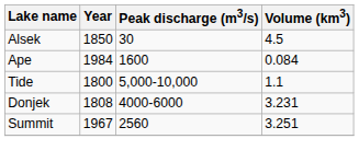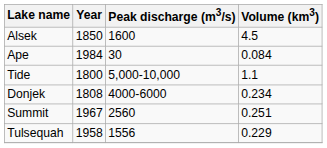 <table class="wikitable sortable" style="border-collapse:collapse">
 <tr>
 <th align="right">Lake name</th>
 <th align="left">Year</th>
 <th align="left">Peak discharge (m<sup>3</sup>/s)</th>
 <th align="left">Volume (km<sup>3</sup>)</th>
 </tr>
 <tr>
 <td>Alsek</td>
 <td>1850</td>
-<td>30</td>
+<td>1600</td>
 <td>4.5</td>
 </tr>
 <tr>
 <td>Ape</td>
 <td>1984</td>
-<td>1600</td>
+<td>30</td>
 <td>0.084</td>
 </tr>
 <tr>
 <td>Tide</td>
 <td>1800</td>
 <td>5,000-10,000</td>
 <td>1.1</td>
 </tr>
 <tr>
 <td>Donjek</td>
 <td>1808</td>
 <td>4000-6000</td>
-<td>3.231</td>
+<td>0.234</td>
 </tr>
 <tr>
 <td>Summit</td>
 <td>1967</td>
 <td>2560</td>
-<td>3.251</td>
+<td>0.251</td>
+</tr>
+<tr>
+<td>Tulsequah</td>
+<td>1958</td>
+<td>1556</td>
+<td>0.229</td>
 </tr>
 <tr>
 </tr>
 </table>
